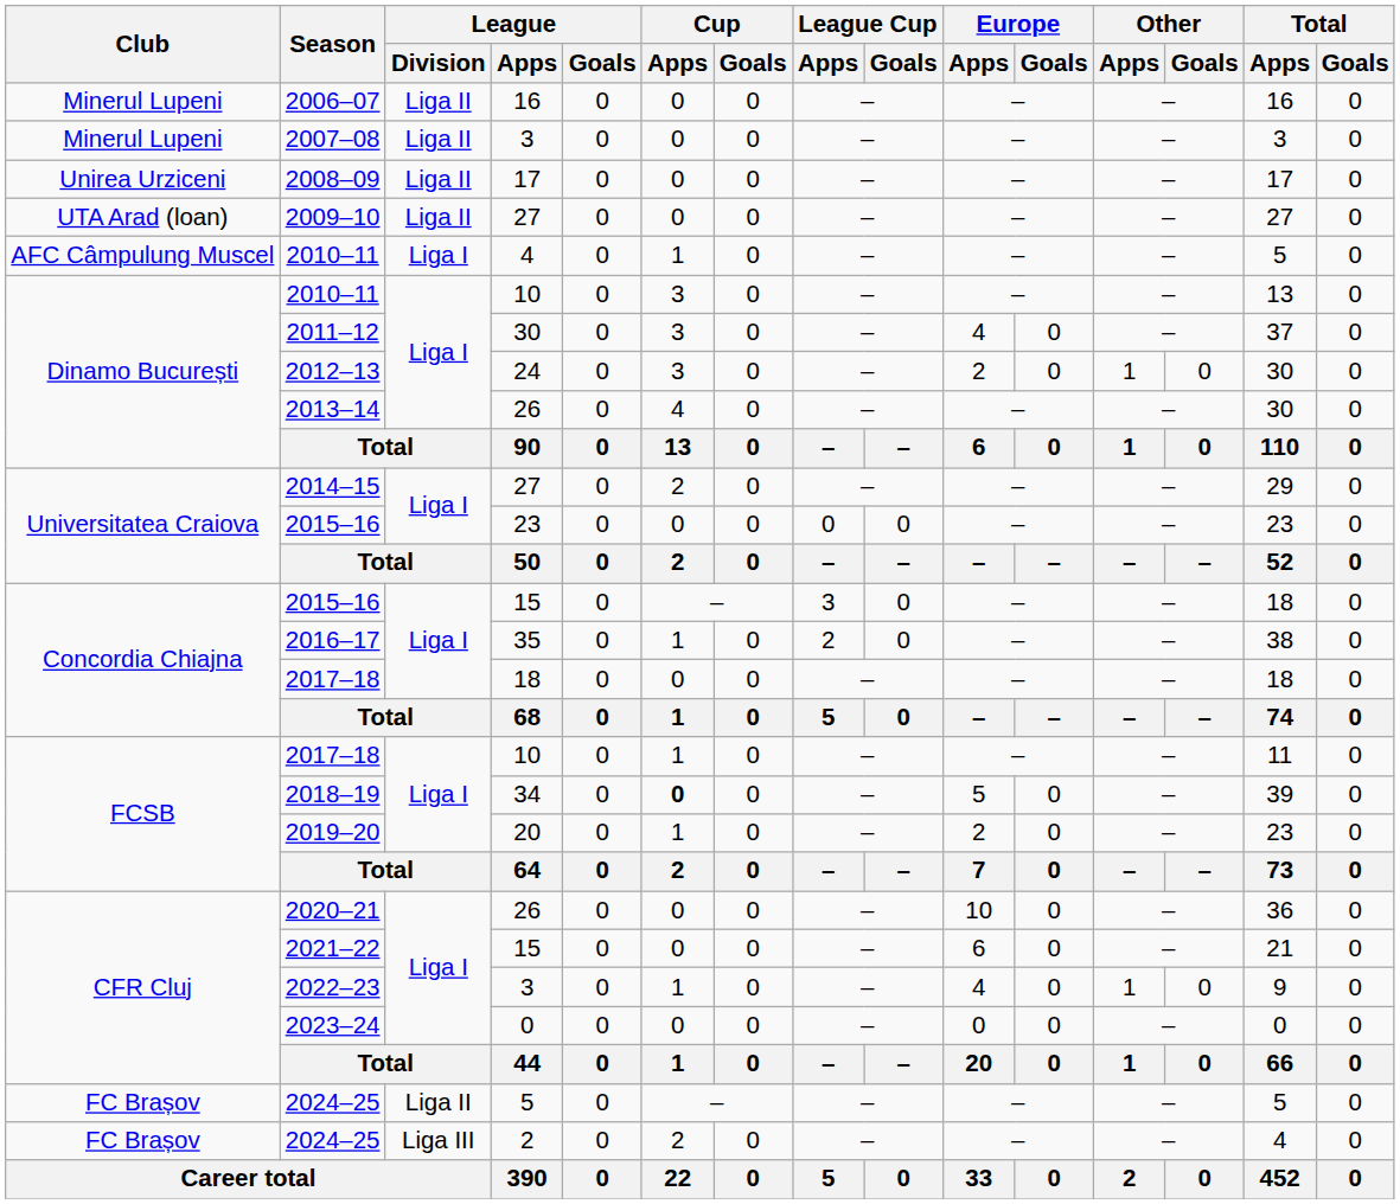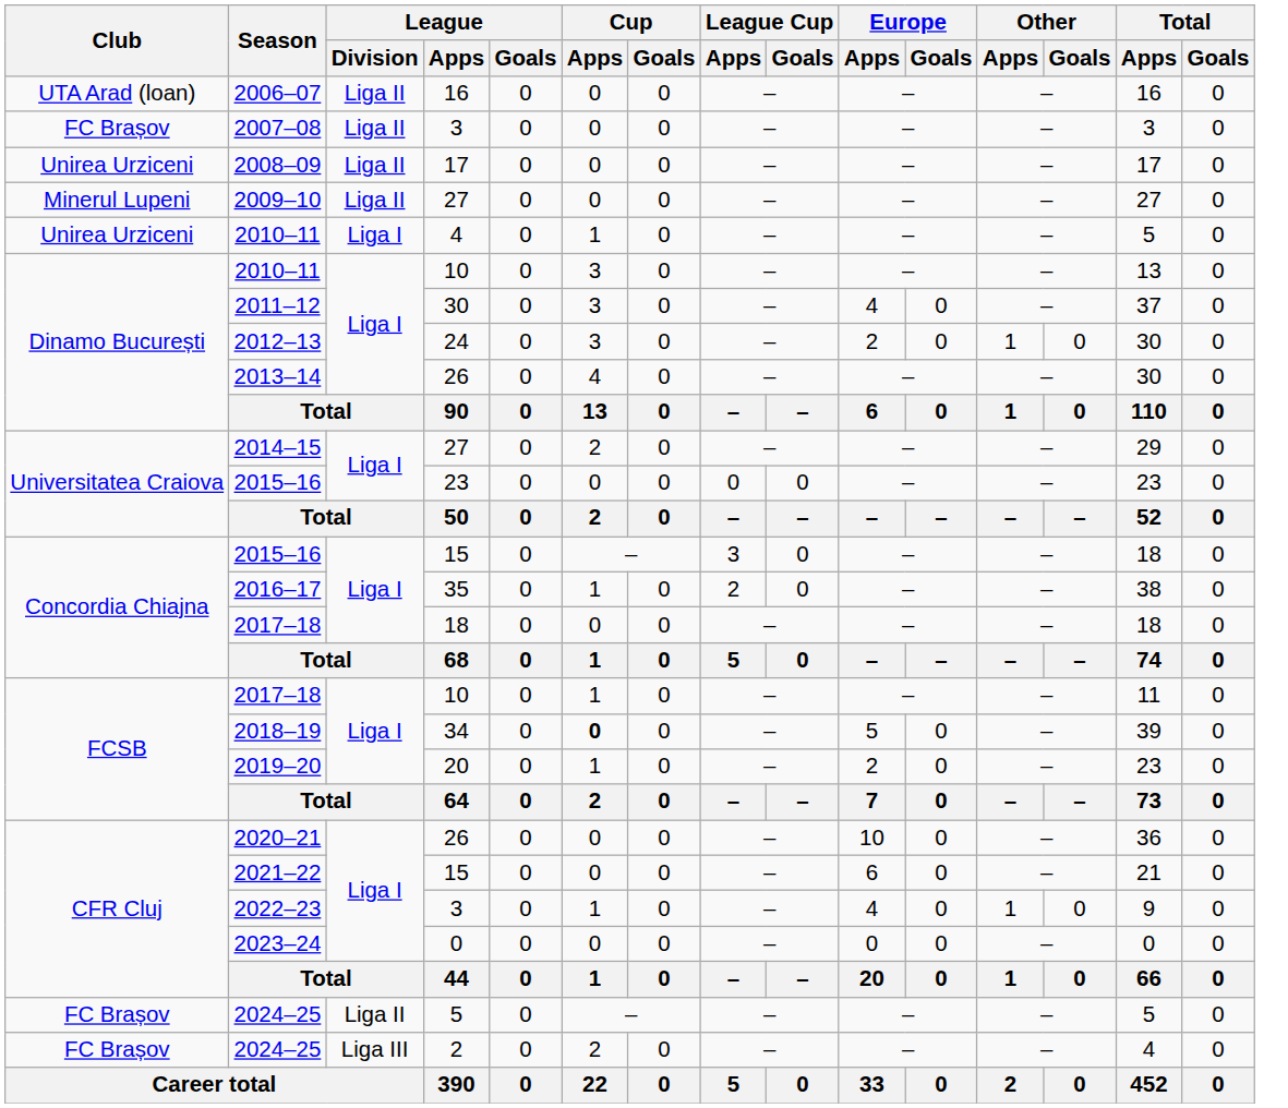 <table class="wikitable" style="text-align:center">
 <tr>
 <th rowspan="2">Club</th>
 <th rowspan="2">Season</th>
 <th colspan="3">League</th>
 <th colspan="2">Cup</th>
 <th colspan="2">League Cup</th>
 <th colspan="2"><a href='#'>Europe</a></th>
 <th colspan="2">Other</th>
 <th colspan="3">Total</th>
 </tr>
 <tr>
 <th>Division</th>
 <th>Apps</th>
 <th>Goals</th>
 <th>Apps</th>
 <th>Goals</th>
 <th>Apps</th>
 <th>Goals</th>
 <th>Apps</th>
 <th>Goals</th>
 <th>Apps</th>
 <th>Goals</th>
 <th>Apps</th>
 <th>Goals</th>
 </tr>
 <tr>
-<td rowspan="1"><a href='#'>Minerul Lupeni</a></td>
+<td rowspan="1"><a href='#'>UTA Arad</a> (loan)</td>
 <td><a href='#'>2006–07</a></td>
 <td rowspan="1"><a href='#'>Liga II</a></td>
 <td>16</td>
 <td>0</td>
 <td>0</td>
 <td>0</td>
 <td colspan="2">–</td>
 <td colspan="2">–</td>
 <td colspan="2">–</td>
 <td>16</td>
 <td>0</td>
 </tr>
 <tr>
-<td rowspan="1"><a href='#'>Minerul Lupeni</a></td>
+<td rowspan="1"><a href='#'>FC Brașov</a></td>
 <td><a href='#'>2007–08</a></td>
 <td rowspan="1"><a href='#'>Liga II</a></td>
 <td>3</td>
 <td>0</td>
 <td>0</td>
 <td>0</td>
 <td colspan="2">–</td>
 <td colspan="2">–</td>
 <td colspan="2">–</td>
 <td>3</td>
 <td>0</td>
 </tr>
 <tr>
 <td rowspan="1"><a href='#'>Unirea Urziceni</a></td>
 <td><a href='#'>2008–09</a></td>
 <td rowspan="1"><a href='#'>Liga II</a></td>
 <td>17</td>
 <td>0</td>
 <td>0</td>
 <td>0</td>
 <td colspan="2">–</td>
 <td colspan="2">–</td>
 <td colspan="2">–</td>
 <td>17</td>
 <td>0</td>
 </tr>
 <tr>
-<td rowspan="1"><a href='#'>UTA Arad</a> (loan)</td>
+<td rowspan="1"><a href='#'>Minerul Lupeni</a></td>
 <td><a href='#'>2009–10</a></td>
 <td rowspan="1"><a href='#'>Liga II</a></td>
 <td>27</td>
 <td>0</td>
 <td>0</td>
 <td>0</td>
 <td colspan="2">–</td>
 <td colspan="2">–</td>
 <td colspan="2">–</td>
 <td>27</td>
 <td>0</td>
 </tr>
 <tr>
-<td><a href='#'>AFC Câmpulung Muscel</a></td>
+<td rowspan="1"><a href='#'>Unirea Urziceni</a></td>
 <td><a href='#'>2010–11</a></td>
 <td rowspan="1"><a href='#'>Liga I</a></td>
 <td>4</td>
 <td>0</td>
 <td>1</td>
 <td>0</td>
 <td colspan="2">–</td>
 <td colspan="2">–</td>
 <td colspan="2">–</td>
 <td>5</td>
 <td>0</td>
 </tr>
 <tr>
 <td rowspan="5"><a href='#'>Dinamo București</a></td>
 <td><a href='#'>2010–11</a></td>
 <td rowspan="4"><a href='#'>Liga I</a></td>
 <td>10</td>
 <td>0</td>
 <td>3</td>
 <td>0</td>
 <td colspan="2">–</td>
 <td colspan="2">–</td>
 <td colspan="2">–</td>
 <td>13</td>
 <td>0</td>
 </tr>
 <tr>
 <td><a href='#'>2011–12</a></td>
 <td>30</td>
 <td>0</td>
 <td>3</td>
 <td>0</td>
 <td colspan="2">–</td>
 <td>4</td>
 <td>0</td>
 <td colspan="2">–</td>
 <td>37</td>
 <td>0</td>
 </tr>
 <tr>
 <td><a href='#'>2012–13</a></td>
 <td>24</td>
 <td>0</td>
 <td>3</td>
 <td>0</td>
 <td colspan="2">–</td>
 <td>2</td>
 <td>0</td>
 <td>1</td>
 <td>0</td>
 <td>30</td>
 <td>0</td>
 </tr>
 <tr>
 <td><a href='#'>2013–14</a></td>
 <td>26</td>
 <td>0</td>
 <td>4</td>
 <td>0</td>
 <td colspan="2">–</td>
 <td colspan="2">–</td>
 <td colspan="2">–</td>
 <td>30</td>
 <td>0</td>
 </tr>
 <tr>
 <th colspan="2">Total</th>
 <th>90</th>
 <th>0</th>
 <th>13</th>
 <th>0</th>
 <th>–</th>
 <th>–</th>
 <th>6</th>
 <th>0</th>
 <th>1</th>
 <th>0</th>
 <th>110</th>
 <th>0</th>
 </tr>
 <tr>
 <td rowspan="3"><a href='#'>Universitatea Craiova</a></td>
 <td><a href='#'>2014–15</a></td>
 <td rowspan="2"><a href='#'>Liga I</a></td>
 <td>27</td>
 <td>0</td>
 <td>2</td>
 <td>0</td>
 <td colspan="2">–</td>
 <td colspan="2">–</td>
 <td colspan="2">–</td>
 <td>29</td>
 <td>0</td>
 </tr>
 <tr>
 <td><a href='#'>2015–16</a></td>
 <td>23</td>
 <td>0</td>
 <td>0</td>
 <td>0</td>
 <td>0</td>
 <td>0</td>
 <td colspan="2">–</td>
 <td colspan="2">–</td>
 <td>23</td>
 <td>0</td>
 </tr>
 <tr>
 <th colspan="2">Total</th>
 <th>50</th>
 <th>0</th>
 <th>2</th>
 <th>0</th>
 <th>–</th>
 <th>–</th>
 <th>–</th>
 <th>–</th>
 <th>–</th>
 <th>–</th>
 <th>52</th>
 <th>0</th>
 </tr>
 <tr>
 <td rowspan="4"><a href='#'>Concordia Chiajna</a></td>
 <td><a href='#'>2015–16</a></td>
 <td rowspan="3"><a href='#'>Liga I</a></td>
 <td>15</td>
 <td>0</td>
 <td colspan="2">–</td>
 <td>3</td>
 <td>0</td>
 <td colspan="2">–</td>
 <td colspan="2">–</td>
 <td>18</td>
 <td>0</td>
 </tr>
 <tr>
 <td><a href='#'>2016–17</a></td>
 <td>35</td>
 <td>0</td>
 <td>1</td>
 <td>0</td>
 <td>2</td>
 <td>0</td>
 <td colspan="2">–</td>
 <td colspan="2">–</td>
 <td>38</td>
 <td>0</td>
 </tr>
 <tr>
 <td><a href='#'>2017–18</a></td>
 <td>18</td>
 <td>0</td>
 <td>0</td>
 <td>0</td>
 <td colspan="2">–</td>
 <td colspan="2">–</td>
 <td colspan="2">–</td>
 <td>18</td>
 <td>0</td>
 </tr>
 <tr>
 <th colspan="2">Total</th>
 <th>68</th>
 <th>0</th>
 <th>1</th>
 <th>0</th>
 <th>5</th>
 <th>0</th>
 <th>–</th>
 <th>–</th>
 <th>–</th>
 <th>–</th>
 <th>74</th>
 <th>0</th>
 </tr>
 <tr>
 <td rowspan="4"><a href='#'>FCSB</a></td>
 <td><a href='#'>2017–18</a></td>
 <td rowspan="3"><a href='#'>Liga I</a></td>
 <td>10</td>
 <td>0</td>
 <td>1</td>
 <td>0</td>
 <td colspan="2">–</td>
 <td colspan="2">–</td>
 <td colspan="2">–</td>
 <td>11</td>
 <td>0</td>
 </tr>
 <tr>
 <td><a href='#'>2018–19</a></td>
 <td>34</td>
 <td>0</td>
 <td><strong>0</strong></td>
 <td>0</td>
 <td rowspan=1 colspan="2">–</td>
 <td>5</td>
 <td>0</td>
 <td rowspan=1 colspan="2">–</td>
 <td>39</td>
 <td>0</td>
 </tr>
 <tr>
 <td><a href='#'>2019–20</a></td>
 <td>20</td>
 <td>0</td>
 <td>1</td>
 <td>0</td>
 <td rowspan=1 colspan="2">–</td>
 <td>2</td>
 <td>0</td>
 <td rowspan=1 colspan="2">–</td>
 <td>23</td>
 <td>0</td>
 </tr>
 <tr>
 <th colspan="2">Total</th>
 <th>64</th>
 <th>0</th>
 <th>2</th>
 <th>0</th>
 <th>–</th>
 <th>–</th>
 <th>7</th>
 <th>0</th>
 <th>–</th>
 <th>–</th>
 <th>73</th>
 <th>0</th>
 </tr>
 <tr>
 <td rowspan="5"><a href='#'>CFR Cluj</a></td>
 <td><a href='#'>2020–21</a></td>
 <td rowspan="4"><a href='#'>Liga I</a></td>
 <td>26</td>
 <td>0</td>
 <td>0</td>
 <td>0</td>
 <td rowspan=1 colspan="2">–</td>
 <td>10</td>
 <td>0</td>
 <td rowspan=1 colspan="2">–</td>
 <td>36</td>
 <td>0</td>
 </tr>
 <tr>
 <td><a href='#'>2021–22</a></td>
 <td>15</td>
 <td>0</td>
 <td>0</td>
 <td>0</td>
 <td rowspan=1 colspan="2">–</td>
 <td>6</td>
 <td>0</td>
 <td rowspan=1 colspan="2">–</td>
 <td>21</td>
 <td>0</td>
 </tr>
 <tr>
 <td><a href='#'>2022–23</a></td>
 <td>3</td>
 <td>0</td>
 <td>1</td>
 <td>0</td>
 <td rowspan=1 colspan="2">–</td>
 <td>4</td>
 <td>0</td>
 <td>1</td>
 <td>0</td>
 <td>9</td>
 <td>0</td>
 </tr>
 <tr>
 <td><a href='#'>2023–24</a></td>
 <td>0</td>
 <td>0</td>
 <td>0</td>
 <td>0</td>
 <td rowspan=1 colspan="2">–</td>
 <td>0</td>
 <td>0</td>
 <td rowspan=1 colspan="2">–</td>
 <td>0</td>
 <td>0</td>
 </tr>
 <tr>
 <th colspan="2">Total</th>
 <th>44</th>
 <th>0</th>
 <th>1</th>
 <th>0</th>
 <th>–</th>
 <th>–</th>
 <th>20</th>
 <th>0</th>
 <th>1</th>
 <th>0</th>
 <th>66</th>
 <th>0</th>
 </tr>
 <tr>
 <td rowspan="1"><a href='#'>FC Brașov</a></td>
 <td><a href='#'>2024–25</a></td>
 <td>Liga II</td>
 <td>5</td>
 <td>0</td>
 <td rowspan=1 colspan="2">–</td>
 <td rowspan=1 colspan="2">–</td>
 <td rowspan=1 colspan="2">–</td>
 <td rowspan=1 colspan="2">–</td>
 <td>5</td>
 <td>0</td>
 </tr>
 <tr>
 <td rowspan="1"><a href='#'>FC Brașov</a></td>
 <td><a href='#'>2024–25</a></td>
 <td>Liga III</td>
 <td>2</td>
 <td>0</td>
 <td>2</td>
 <td>0</td>
 <td rowspan=1 colspan="2">–</td>
 <td rowspan=1 colspan="2">–</td>
 <td rowspan=1 colspan="2">–</td>
 <td>4</td>
 <td>0</td>
 </tr>
 <tr>
 <th colspan="3">Career total</th>
 <th>390</th>
 <th>0</th>
 <th>22</th>
 <th>0</th>
 <th>5</th>
 <th>0</th>
 <th>33</th>
 <th>0</th>
 <th>2</th>
 <th>0</th>
 <th>452</th>
 <th>0</th>
 </tr>
 </table>
